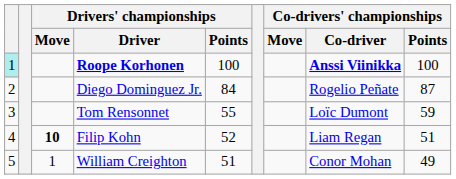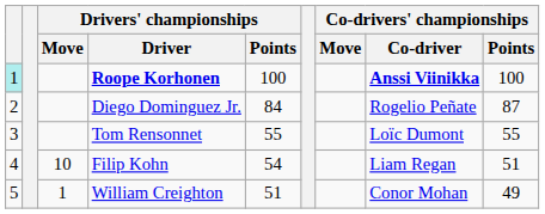 <table class="wikitable" style="font-size:85%;">
 <tr>
 <th rowspan="2"></th>
 <th rowspan="7" style="width:5px;"></th>
 <th colspan="3">Drivers' championships</th>
 <th rowspan="7" style="width:5px;"></th>
 <th colspan="3" nowrap>Co-drivers' championships</th>
 </tr>
 <tr>
 <th>Move</th>
 <th>Driver</th>
 <th>Points</th>
 <th>Move</th>
 <th>Co-driver</th>
 <th>Points</th>
 </tr>
 <tr>
 <td align="center" style="background: paleturquoise;">1</td>
 <td align="center"></td>
 <td><strong><a href='#'>Roope Korhonen</a></strong></td>
 <td align="center">100</td>
 <td align="center"></td>
 <td><strong><a href='#'>Anssi Viinikka</a></strong></td>
 <td align="center">100</td>
 </tr>
 <tr>
 <td align="center">2</td>
 <td align="center"></td>
 <td><a href='#'>Diego Dominguez Jr.</a></td>
 <td align="center">84</td>
 <td align="center"></td>
 <td><a href='#'>Rogelio Peñate</a></td>
 <td align="center">87</td>
 </tr>
 <tr>
 <td align="center">3</td>
 <td align="center"></td>
 <td><a href='#'>Tom Rensonnet</a></td>
 <td align="center">55</td>
 <td align="center"></td>
 <td><a href='#'>Loïc Dumont</a></td>
-<td align="center">59</td>
+<td align="center">55</td>
 </tr>
 <tr>
 <td align="center">4</td>
-<td align="center"><strong> 10</strong></td>
+<td align="center"> 10</td>
 <td><a href='#'>Filip Kohn</a></td>
-<td align="center">52</td>
+<td align="center">54</td>
 <td align="center"></td>
 <td><a href='#'>Liam Regan</a></td>
 <td align="center">51</td>
 </tr>
 <tr>
 <td align="center">5</td>
 <td align="center"> 1</td>
 <td><a href='#'>William Creighton</a></td>
 <td align="center">51</td>
 <td align="center"></td>
 <td><a href='#'>Conor Mohan</a></td>
 <td align="center">49</td>
 </tr>
 </table>
